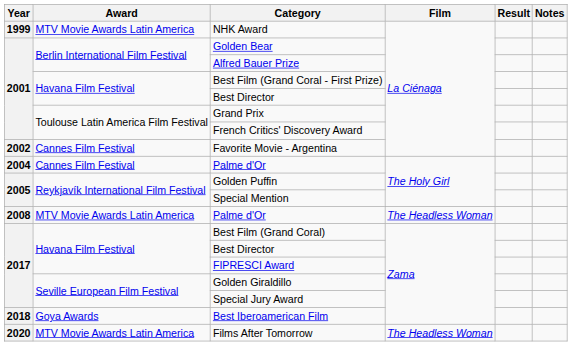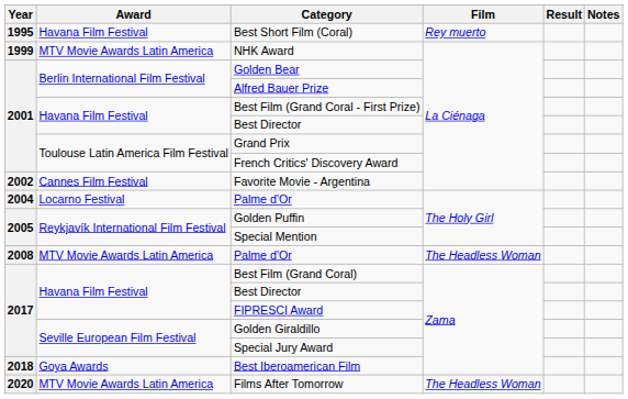 <table class="wikitable plainrowheaders sortable" style="font-size: 95%;">
 <tr>
 <th scope="col">Year</th>
 <th scope="col">Award</th>
 <th scope="col">Category</th>
 <th scope="col">Film</th>
 <th scope="col">Result</th>
 <th class="unsortable">Notes</th>
+</tr>
+<tr>
+<th scope="row" rowspan="1">1995</th>
+<td><a href='#'>Havana Film Festival</a></td>
+<td>Best Short Film (Coral)</td>
+<td rowspan="1"><em><a href='#'>Rey muerto</a></em></td>
+<td></td>
+<td></td>
 </tr>
 <tr>
 <th scope="row" rowspan="1">1999</th>
 <td><a href='#'>MTV Movie Awards Latin America</a></td>
 <td>NHK Award</td>
 <td rowspan="8"><em><a href='#'>La Ciénaga</a></em></td>
 <td></td>
 <td></td>
 </tr>
 <tr>
 <th scope="row" rowspan="6">2001</th>
 <td rowspan="2"><a href='#'>Berlin International Film Festival</a></td>
 <td><a href='#'>Golden Bear</a></td>
 <td></td>
 <td></td>
 </tr>
 <tr>
 <td><a href='#'>Alfred Bauer Prize</a></td>
 <td></td>
 <td></td>
 </tr>
 <tr>
 <td rowspan="2"><a href='#'>Havana Film Festival</a></td>
 <td>Best Film (Grand Coral - First Prize)</td>
 <td></td>
 <td></td>
 </tr>
 <tr>
 <td>Best Director</td>
 <td></td>
 <td></td>
 </tr>
 <tr>
 <td rowspan="2">Toulouse Latin America Film Festival</td>
 <td>Grand Prix</td>
 <td></td>
 <td></td>
 </tr>
 <tr>
 <td>French Critics' Discovery Award</td>
 <td></td>
 <td></td>
 </tr>
 <tr>
 <th scope="row" rowspan="1">2002</th>
 <td><a href='#'>Cannes Film Festival</a></td>
 <td>Favorite Movie - Argentina</td>
 <td></td>
 <td></td>
 </tr>
 <tr>
 <th scope="row" rowspan="1">2004</th>
-<td><a href='#'>Cannes Film Festival</a></td>
+<td><a href='#'>Locarno Festival</a></td>
 <td><a href='#'>Palme d'Or</a></td>
 <td rowspan="3"><em><a href='#'>The Holy Girl</a></em></td>
 <td></td>
 <td></td>
 </tr>
 <tr>
 <th scope="row" rowspan="2">2005</th>
 <td rowspan="2"><a href='#'>Reykjavík International Film Festival</a></td>
 <td>Golden Puffin</td>
 <td></td>
 <td></td>
 </tr>
 <tr>
 <td>Special Mention</td>
 <td></td>
 <td></td>
 </tr>
 <tr>
 <th scope="row" rowspan="1">2008</th>
 <td><a href='#'>MTV Movie Awards Latin America</a></td>
 <td><a href='#'>Palme d'Or</a></td>
 <td><em><a href='#'>The Headless Woman</a></em></td>
 <td></td>
 <td></td>
 </tr>
 <tr>
 <th scope="row" rowspan="5">2017</th>
 <td rowspan="3"><a href='#'>Havana Film Festival</a></td>
 <td>Best Film (Grand Coral)</td>
 <td rowspan="6"><em><a href='#'>Zama</a></em></td>
 <td></td>
 <td></td>
 </tr>
 <tr>
 <td>Best Director</td>
 <td></td>
 <td></td>
 </tr>
 <tr>
 <td><a href='#'>FIPRESCI Award</a></td>
 <td></td>
 <td></td>
 </tr>
 <tr>
 <td rowspan="2"><a href='#'>Seville European Film Festival</a></td>
 <td>Golden Giraldillo</td>
 <td></td>
 <td></td>
 </tr>
 <tr>
 <td>Special Jury Award</td>
 <td></td>
 <td></td>
 </tr>
 <tr>
 <th scope="row" rowspan="1">2018</th>
 <td><a href='#'>Goya Awards</a></td>
 <td><a href='#'>Best Iberoamerican Film</a></td>
 <td></td>
 <td></td>
 </tr>
 <tr>
 <th scope="row" rowspan="1">2020</th>
 <td><a href='#'>MTV Movie Awards Latin America</a></td>
 <td>Films After Tomorrow</td>
 <td><em><a href='#'>The Headless Woman</a></em></td>
 <td></td>
 <td></td>
 </tr>
 </table>
